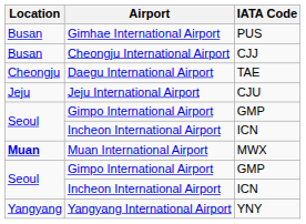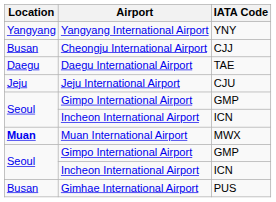 <table class="wikitable">
 <tr>
 <th>Location</th>
 <th>Airport</th>
 <th>IATA Code</th>
 </tr>
 <tr>
-<td><a href='#'>Busan</a></td>
-<td><a href='#'>Gimhae International Airport</a></td>
-<td>PUS</td>
+<td><a href='#'>Yangyang</a></td>
+<td><a href='#'>Yangyang International Airport</a></td>
+<td>YNY</td>
 </tr>
 <tr>
 <td><a href='#'>Busan</a></td>
 <td><a href='#'>Cheongju International Airport</a></td>
 <td>CJJ</td>
 </tr>
 <tr>
-<td><a href='#'>Cheongju</a></td>
+<td><a href='#'>Daegu</a></td>
 <td><a href='#'>Daegu International Airport</a></td>
 <td>TAE</td>
 </tr>
 <tr>
 <td><a href='#'>Jeju</a></td>
 <td><a href='#'>Jeju International Airport</a></td>
 <td>CJU</td>
 </tr>
 <tr>
 <td rowspan="2"><a href='#'>Seoul</a></td>
 <td><a href='#'>Gimpo International Airport</a></td>
 <td>GMP</td>
 </tr>
 <tr>
 <td><a href='#'>Incheon International Airport</a></td>
 <td>ICN</td>
 </tr>
 <tr>
 <td><strong><a href='#'>Muan</a></strong></td>
 <td><a href='#'>Muan International Airport</a></td>
 <td>MWX</td>
 </tr>
 <tr>
 <td rowspan="2"><a href='#'>Seoul</a></td>
 <td><a href='#'>Gimpo International Airport</a></td>
 <td>GMP</td>
 </tr>
 <tr>
 <td><a href='#'>Incheon International Airport</a></td>
 <td>ICN</td>
 </tr>
 <tr>
-<td><a href='#'>Yangyang</a></td>
-<td><a href='#'>Yangyang International Airport</a></td>
-<td>YNY</td>
+<td><a href='#'>Busan</a></td>
+<td><a href='#'>Gimhae International Airport</a></td>
+<td>PUS</td>
 </tr>
 </table>
